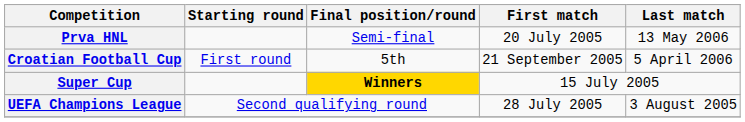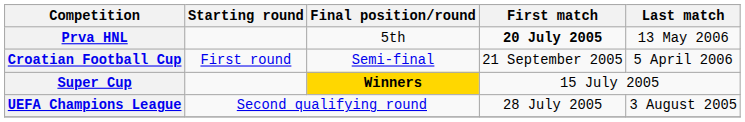 <table class="wikitable plainrowheaders" style="text-align:center;">
 <tr>
 <th scope=col>Competition</th>
 <th scope=col>Starting round</th>
 <th scope=col>Final position/round</th>
 <th scope=col>First match</th>
 <th scope=col>Last match</th>
 </tr>
 <tr>
 <th scope=row align=left><a href='#'>Prva HNL</a></th>
 <td></td>
-<td><a href='#'>Semi-final</a></td>
-<td>20 July 2005</td>
+<td>5th</td>
+<td><strong>20 July 2005</strong></td>
 <td>13 May 2006</td>
 </tr>
 <tr>
 <th scope=row align=left><a href='#'>Croatian Football Cup</a></th>
 <td><a href='#'>First round</a></td>
-<td>5th</td>
+<td><a href='#'>Semi-final</a></td>
 <td>21 September 2005</td>
 <td>5 April 2006</td>
 </tr>
 <tr>
 <th scope=row align=left><a href='#'>Super Cup</a></th>
 <td></td>
 <td style="background: gold"><strong>Winners</strong></td>
 <td colspan="2">15 July 2005</td>
 </tr>
 <tr>
 <th scope=row align=left><a href='#'>UEFA Champions League</a></th>
 <td colspan=2><a href='#'>Second qualifying round</a></td>
 <td>28 July 2005</td>
 <td>3 August 2005</td>
 </tr>
 <tr>
 </tr>
 </table>
